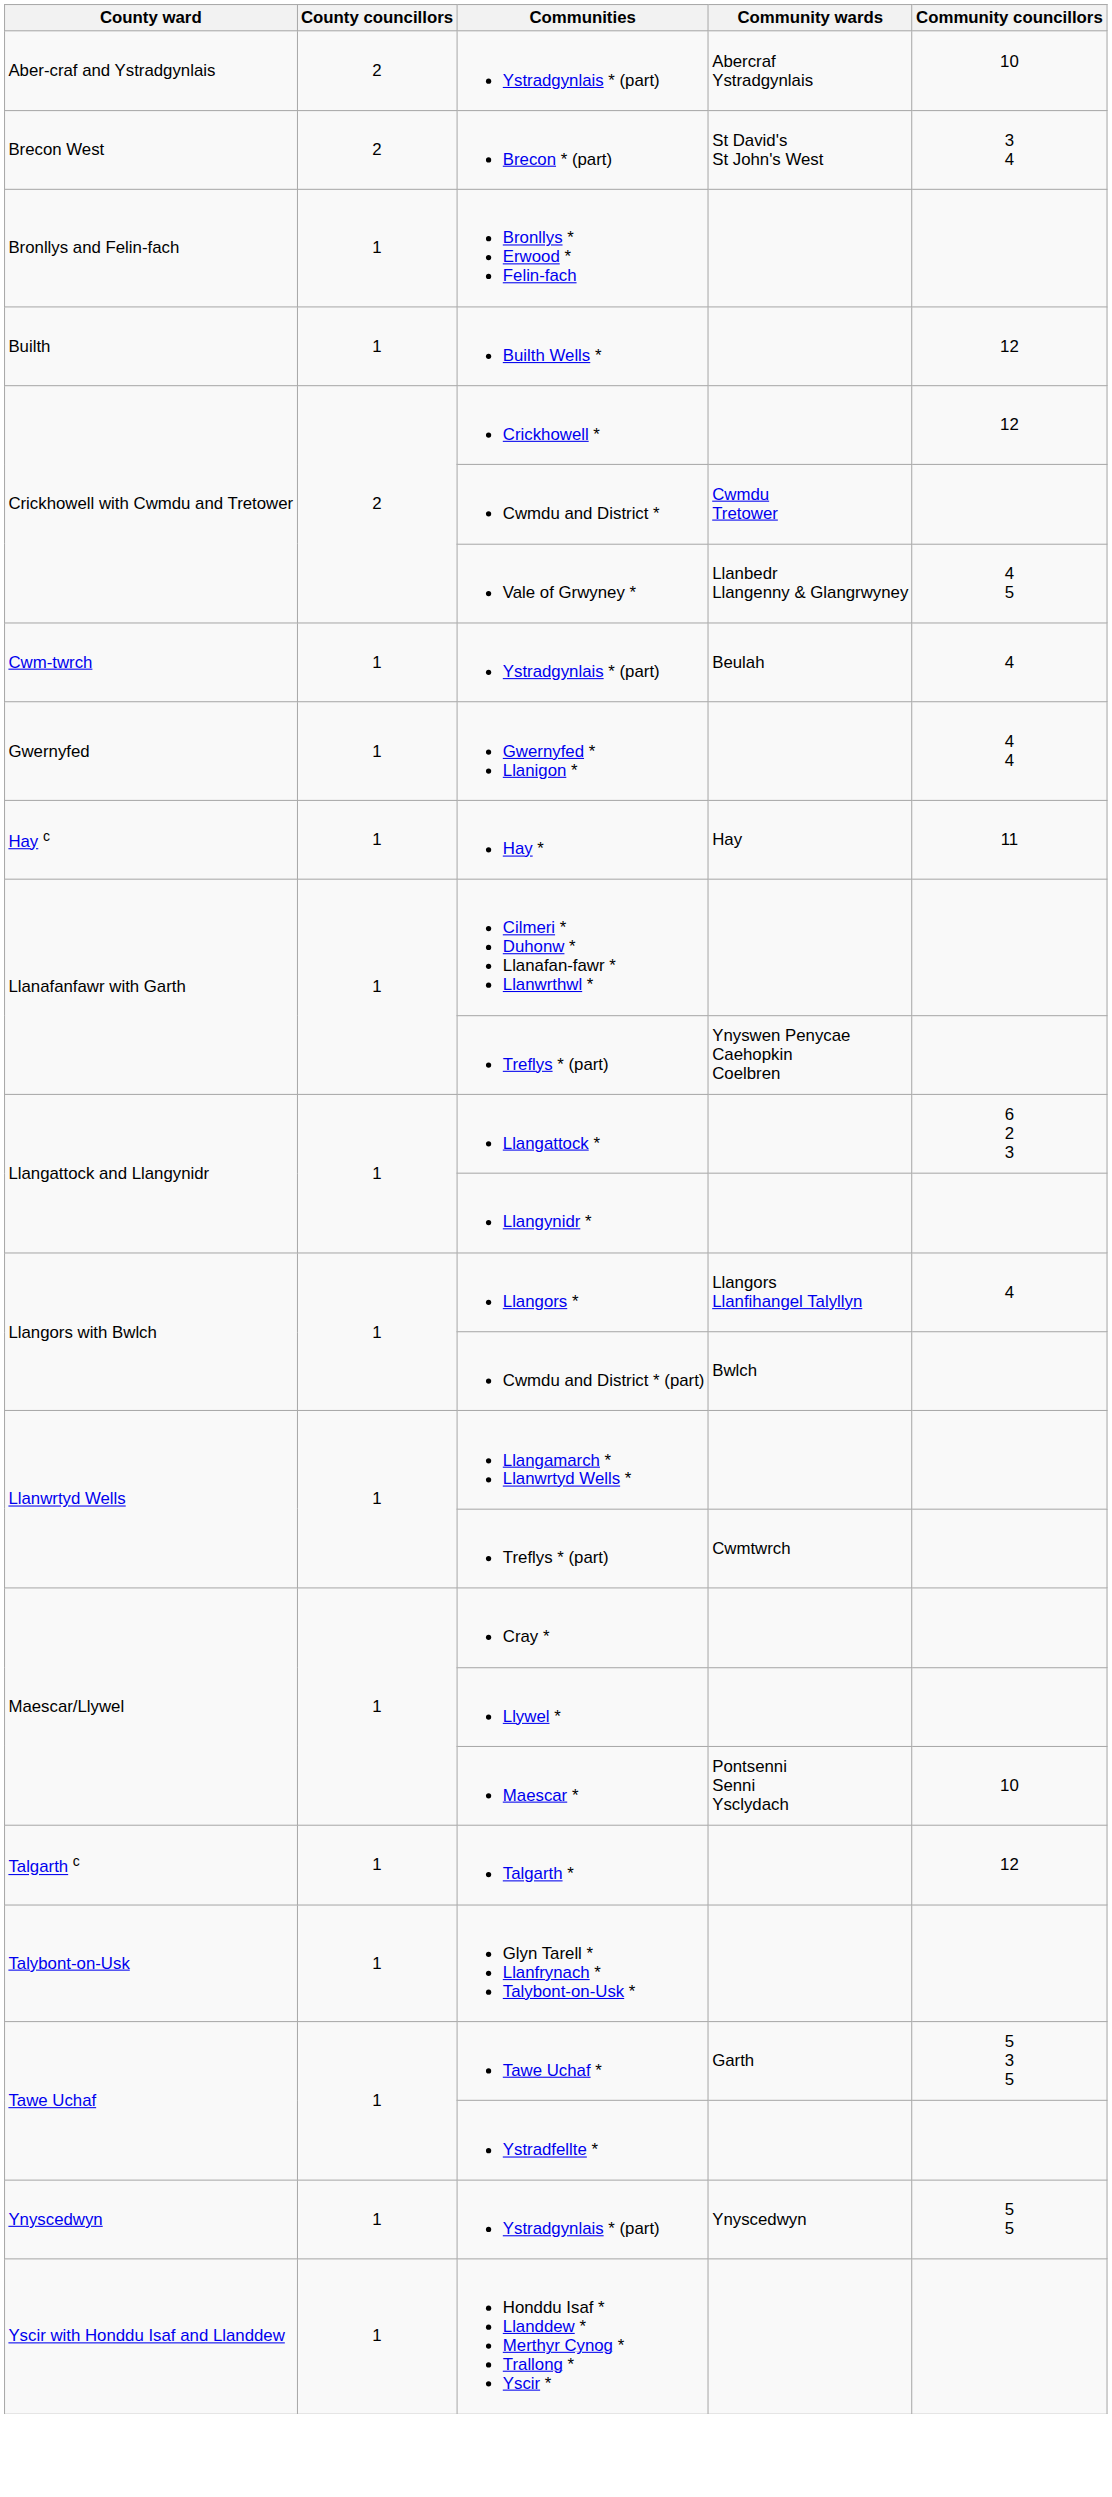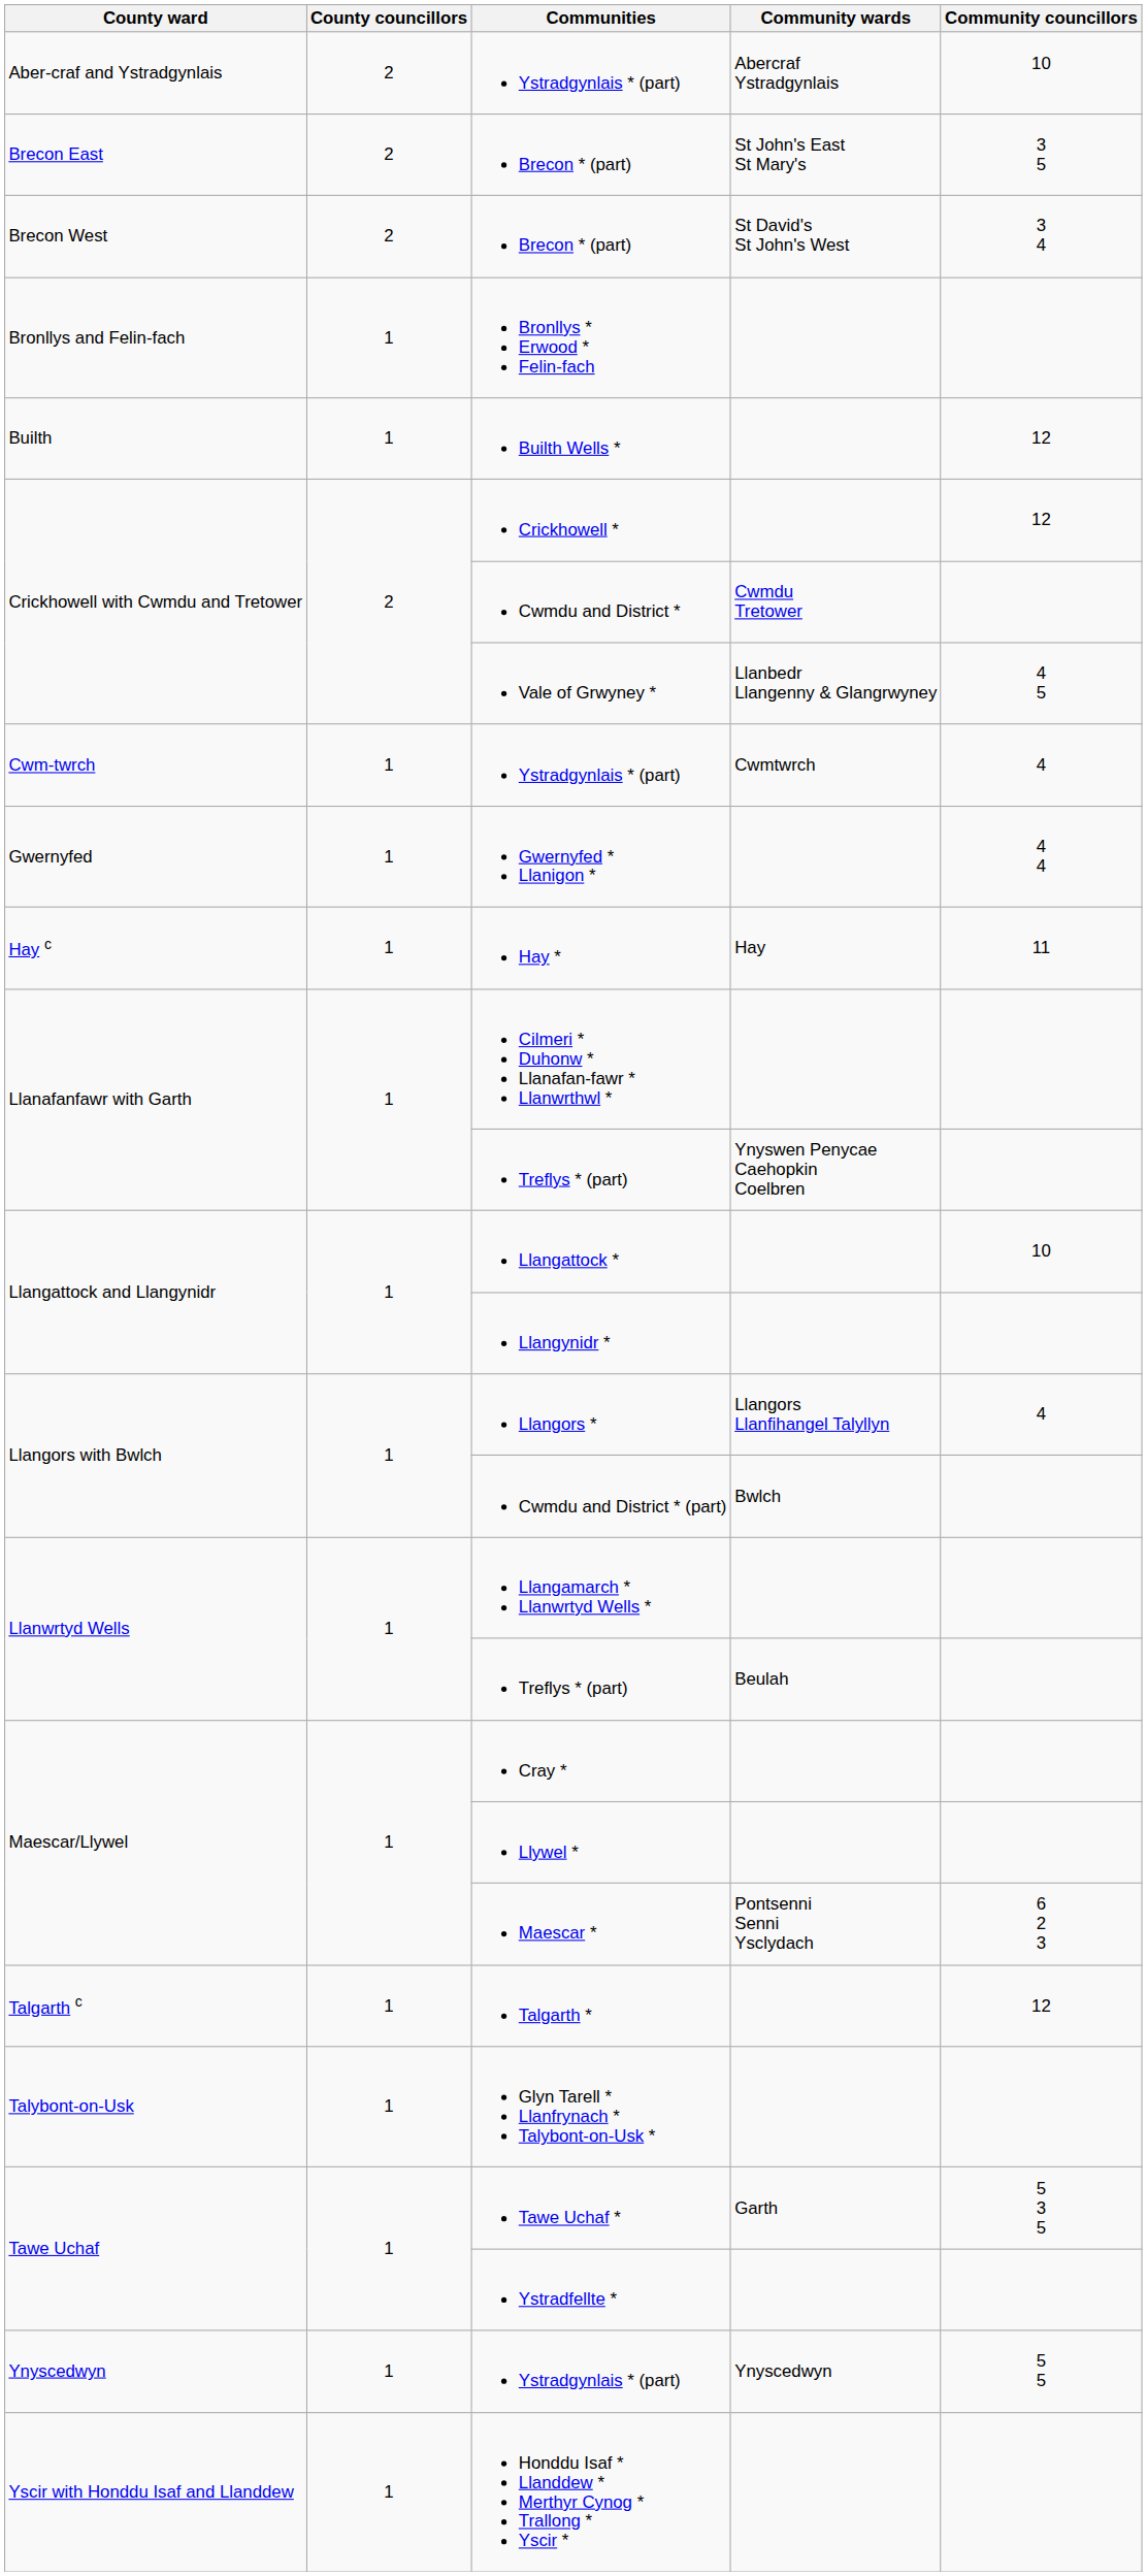 <table class="wikitable sortable">
 <tr>
 <th>County ward</th>
 <th>County councillors</th>
 <th>Communities</th>
 <th>Community wards</th>
 <th>Community councillors</th>
 </tr>
 <tr>
 <td>Aber-craf and Ystradgynlais</td>
 <td align="center">2</td>
 <td><br><ul><li><a href='#'>Ystradgynlais</a> * (part)</li></ul></td>
 <td>Abercraf <br>Ystradgynlais</td>
 <td align="center">10<br>  </td>
+</tr>
+<tr>
+<td><a href='#'>Brecon East</a></td>
+<td align="center">2</td>
+<td><br><ul><li><a href='#'>Brecon</a> * (part)</li></ul></td>
+<td>St John's East  <br> St Mary's</td>
+<td align="center">3<br> 5</td>
 </tr>
 <tr>
 <td>Brecon West</td>
 <td align="center">2</td>
 <td><br><ul><li><a href='#'>Brecon</a> * (part)</li></ul></td>
 <td>St David's <br> St John's West</td>
 <td align="center">3<br> 4</td>
 </tr>
 <tr>
 <td>Bronllys and Felin-fach</td>
 <td align="center">1</td>
 <td><br><ul><li><a href='#'>Bronllys</a> *</li><li><a href='#'>Erwood</a> *</li><li><a href='#'>Felin-fach</a></li></ul></td>
 <td></td>
 </tr>
 <tr>
 <td>Builth</td>
 <td align="center">1</td>
 <td><br><ul><li><a href='#'>Builth Wells</a> *</li></ul></td>
 <td></td>
 <td align="center">12 </td>
 </tr>
 <tr>
 <td rowspan="3">Crickhowell with Cwmdu and Tretower</td>
 <td align="center" rowspan="3">2</td>
 <td><br><ul><li><a href='#'>Crickhowell</a> *</li></ul></td>
 <td></td>
 <td align="center">12</td>
 </tr>
 <tr>
 <td><br><ul><li>Cwmdu and District *</li></ul></td>
 <td><a href='#'>Cwmdu</a><br> <a href='#'>Tretower</a></td>
 <td></td>
 </tr>
 <tr>
 <td><br><ul><li>Vale of Grwyney *</li></ul></td>
 <td>Llanbedr <br> Llangenny & Glangrwyney</td>
 <td align="center">4<br> 5</td>
 </tr>
 <tr>
 <td><a href='#'>Cwm-twrch</a></td>
 <td align="center">1</td>
 <td><br><ul><li><a href='#'>Ystradgynlais</a> * (part)</li></ul></td>
-<td>Beulah</td>
+<td>Cwmtwrch </td>
 <td align="center">4</td>
 </tr>
 <tr>
 <td>Gwernyfed</td>
 <td align="center">1</td>
 <td><br><ul><li><a href='#'>Gwernyfed</a> *</li><li><a href='#'>Llanigon</a> *</li></ul></td>
 <td></td>
 <td align="center">4<br> 4</td>
 </tr>
 <tr>
 <td><a href='#'>Hay</a> <sup>c</sup></td>
 <td align="center">1</td>
 <td><br><ul><li><a href='#'>Hay</a> *</li></ul></td>
 <td>Hay</td>
 <td align="center">11 </td>
 </tr>
 <tr>
 <td rowspan="2">Llanafanfawr with Garth</td>
 <td align="center" rowspan="2">1</td>
 <td><br><ul><li><a href='#'>Cilmeri</a> *</li><li><a href='#'>Duhonw</a> *</li><li>Llanafan-fawr *</li><li><a href='#'>Llanwrthwl</a> *</li></ul></td>
 <td></td>
 </tr>
 <tr>
 <td><br><ul><li><a href='#'>Treflys</a> * (part)</li></ul></td>
 <td>Ynyswen Penycae <br>Caehopkin<br>Coelbren</td>
 <td></td>
 </tr>
 <tr>
 <td rowspan="2">Llangattock and Llangynidr</td>
 <td align="center" rowspan="2">1</td>
 <td><br><ul><li><a href='#'>Llangattock</a> *</li></ul></td>
 <td></td>
-<td align="center">6<br>2<br>3</td>
+<td align="center">10<br></td>
 </tr>
 <tr>
 <td><br><ul><li><a href='#'>Llangynidr</a> *</li></ul></td>
 <td></td>
 <td align="center"></td>
 </tr>
 <tr>
 <td rowspan="2">Llangors with Bwlch</td>
 <td align="center" rowspan="2">1</td>
 <td><br><ul><li><a href='#'>Llangors</a> *</li></ul></td>
 <td>Llangors<br> <a href='#'>Llanfihangel Talyllyn</a></td>
 <td align="center">4</td>
 </tr>
 <tr>
 <td><br><ul><li>Cwmdu and District * (part)</li></ul></td>
 <td>Bwlch</td>
 <td></td>
 </tr>
 <tr>
 <td rowspan="2"><a href='#'>Llanwrtyd Wells</a></td>
 <td align="center"  rowspan="2">1</td>
 <td><br><ul><li><a href='#'>Llangamarch</a> *</li><li><a href='#'>Llanwrtyd Wells</a> *</li></ul></td>
 <td></td>
 </tr>
 <tr>
 <td><br><ul><li>Treflys * (part)</li></ul></td>
-<td>Cwmtwrch </td>
+<td>Beulah</td>
 <td></td>
 </tr>
 <tr>
 <td rowspan="3">Maescar/Llywel</td>
 <td rowspan="3" align="center">1</td>
 <td><br><ul><li>Cray *</li></ul></td>
 <td></td>
 <td align="center"></td>
 </tr>
 <tr>
 <td><br><ul><li><a href='#'>Llywel</a> *</li></ul></td>
 <td></td>
 <td align="center"></td>
 </tr>
 <tr>
 <td><br><ul><li><a href='#'>Maescar</a> *</li></ul></td>
 <td>Pontsenni <br>Senni<br>Ysclydach</td>
-<td align="center">10<br></td>
+<td align="center">6<br>2<br>3</td>
 </tr>
 <tr>
 <td><a href='#'>Talgarth</a> <sup>c</sup></td>
 <td align="center">1</td>
 <td><br><ul><li><a href='#'>Talgarth</a> *</li></ul></td>
 <td></td>
 <td align="center">12 </td>
 </tr>
 <tr>
 <td><a href='#'>Talybont-on-Usk</a></td>
 <td align="center">1</td>
 <td><br><ul><li>Glyn Tarell *</li><li><a href='#'>Llanfrynach</a> *</li><li><a href='#'>Talybont-on-Usk</a> *</li></ul></td>
 <td></td>
 </tr>
 <tr>
 <td rowspan="2"><a href='#'>Tawe Uchaf</a></td>
 <td align="center" rowspan="2">1</td>
 <td><br><ul><li><a href='#'>Tawe Uchaf</a> *</li></ul></td>
 <td>Garth</td>
 <td align="center">5<br> 3<br> 5</td>
 </tr>
 <tr>
 <td><br><ul><li><a href='#'>Ystradfellte</a> *</li></ul></td>
 <td></td>
 <td align="center"></td>
 </tr>
 <tr>
 <td><a href='#'>Ynyscedwyn</a></td>
 <td align="center">1</td>
 <td><br><ul><li><a href='#'>Ystradgynlais</a> * (part)</li></ul></td>
 <td>Ynyscedwyn </td>
 <td align="center">5<br>5</td>
 </tr>
 <tr>
 <td><a href='#'>Yscir with Honddu Isaf and Llanddew</a></td>
 <td align="center">1</td>
 <td><br><ul><li>Honddu Isaf *</li><li><a href='#'>Llanddew</a> *</li><li><a href='#'>Merthyr Cynog</a> *</li><li><a href='#'>Trallong</a> *</li><li><a href='#'>Yscir</a> *</li></ul></td>
 <td></td>
 </tr>
 </table>
